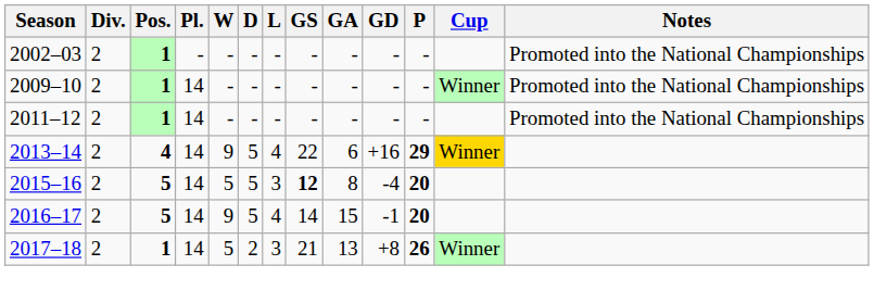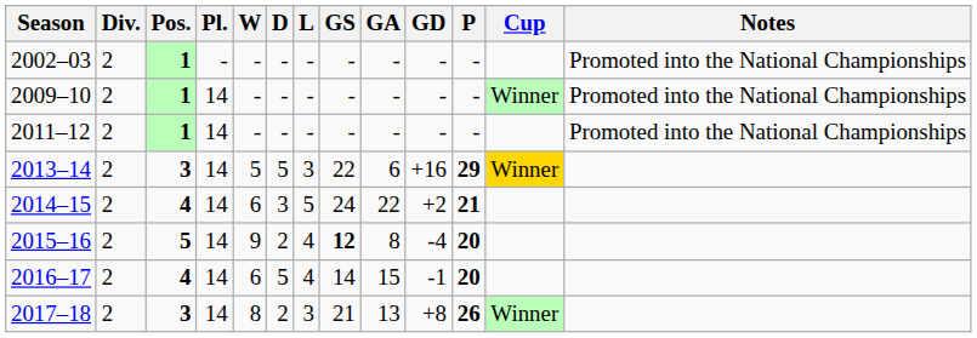 <table class="wikitable">
 <tr style="background:#efefef;">
 <th>Season</th>
 <th>Div.</th>
 <th>Pos.</th>
 <th>Pl.</th>
 <th>W</th>
 <th>D</th>
 <th>L</th>
 <th>GS</th>
 <th>GA</th>
 <th>GD</th>
 <th>P</th>
 <th><a href='#'>Cup</a></th>
 <th>Notes</th>
 </tr>
 <tr>
 <td>2002–03</td>
 <td>2</td>
 <td align=right bgcolor=#B9FFB9><strong>1</strong></td>
 <td align=right>-</td>
 <td align=right>-</td>
 <td align=right>-</td>
 <td align=right>-</td>
 <td align=right>-</td>
 <td align=right>-</td>
 <td align=right>-</td>
 <td align=right>-</td>
 <td></td>
 <td>Promoted into the National Championships</td>
 </tr>
 <tr>
 <td>2009–10</td>
 <td>2</td>
 <td align=right bgcolor=#B9FFB9><strong>1</strong></td>
 <td align=right>14</td>
 <td align=right>-</td>
 <td align=right>-</td>
 <td align=right>-</td>
 <td align=right>-</td>
 <td align=right>-</td>
 <td align=right>-</td>
 <td align=right>-</td>
 <td bgcolor=B9FFB9>Winner</td>
 <td>Promoted into the National Championships</td>
 </tr>
 <tr>
 <td>2011–12</td>
 <td>2</td>
 <td align=right bgcolor=#B9FFB9><strong>1</strong></td>
 <td align=right>14</td>
 <td align=right>-</td>
 <td align=right>-</td>
 <td align=right>-</td>
 <td align=right>-</td>
 <td align=right>-</td>
 <td align=right>-</td>
 <td align=right>-</td>
 <td></td>
 <td>Promoted into the National Championships</td>
 </tr>
 <tr>
 <td><a href='#'>2013–14</a></td>
 <td>2</td>
-<td align=right><strong>4</strong></td>
+<td align=right><strong>3</strong></td>
 <td align=right>14</td>
-<td align=right>9</td>
 <td align=right>5</td>
-<td align=right>4</td>
+<td align=right>5</td>
+<td align=right>3</td>
 <td align=right>22</td>
 <td align=right>6</td>
 <td align=right>+16</td>
 <td align=right><strong>29</strong></td>
 <td bgcolor=gold>Winner</td>
 <td></td>
 </tr>
 <tr>
+<td><a href='#'>2014–15</a></td>
+<td>2</td>
+<td align=right><strong>4</strong></td>
+<td align=right>14</td>
+<td align=right>6</td>
+<td align=right>3</td>
+<td align=right>5</td>
+<td align=right>24</td>
+<td align=right>22</td>
+<td align=right>+2</td>
+<td align=right><strong>21</strong></td>
+<td></td>
+<td></td>
+</tr>
+<tr>
 <td><a href='#'>2015–16</a></td>
 <td>2</td>
 <td align=right bgcolor=><strong>5</strong></td>
 <td align=right>14</td>
-<td align=right>5</td>
-<td align=right>5</td>
-<td align=right>3</td>
+<td align=right>9</td>
+<td align=right>2</td>
+<td align=right>4</td>
 <td align=right><strong>12</strong></td>
 <td align=right>8</td>
 <td align=right>-4</td>
 <td align=right><strong>20</strong></td>
 <td></td>
 <td></td>
 </tr>
 <tr>
 <td><a href='#'>2016–17</a></td>
 <td>2</td>
-<td align=right><strong>5</strong></td>
+<td align=right><strong>4</strong></td>
 <td align=right>14</td>
-<td align=right>9</td>
+<td align=right>6</td>
 <td align=right>5</td>
 <td align=right>4</td>
 <td align=right>14</td>
 <td align=right>15</td>
 <td align=right>-1</td>
 <td align=right><strong>20</strong></td>
 <td></td>
 <td></td>
 </tr>
 <tr>
 <td><a href='#'>2017–18</a></td>
 <td>2</td>
-<td align=right><strong>1</strong></td>
+<td align=right><strong>3</strong></td>
 <td align=right>14</td>
-<td align=right>5</td>
+<td align=right>8</td>
 <td align=right>2</td>
 <td align=right>3</td>
 <td align=right>21</td>
 <td align=right>13</td>
 <td align=right>+8</td>
 <td align=right><strong>26</strong></td>
 <td bgcolor=B9FFB9>Winner</td>
 <td></td>
 </tr>
 </table>
